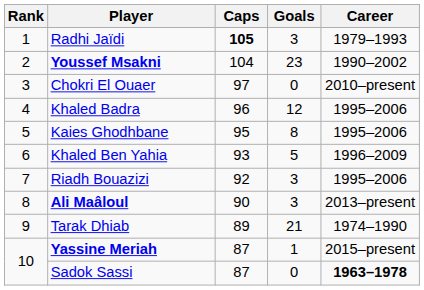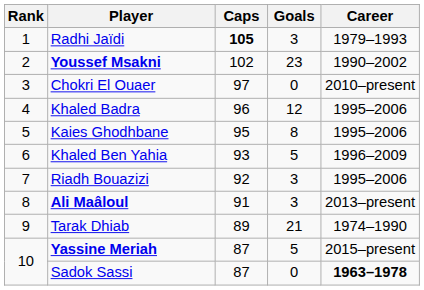 <table class="wikitable sortable" style="text-align:center">
 <tr>
 <th width=30px>Rank</th>
 <th width=175px>Player</th>
 <th width=50px>Caps</th>
 <th width=50px>Goals</th>
 <th width=100px>Career</th>
 </tr>
 <tr>
 <td>1</td>
 <td style="text-align:left;"><a href='#'>Radhi Jaïdi</a></td>
 <td><strong>105</strong></td>
 <td>3</td>
 <td>1979–1993</td>
 </tr>
 <tr>
 <td>2</td>
 <td style="text-align:left;"><strong><a href='#'>Youssef Msakni</a></strong></td>
-<td>104</td>
+<td>102</td>
 <td>23</td>
 <td>1990–2002</td>
 </tr>
 <tr>
 <td>3</td>
 <td style="text-align:left;"><a href='#'>Chokri El Ouaer</a></td>
 <td>97</td>
 <td>0</td>
 <td>2010–present</td>
 </tr>
 <tr>
 <td>4</td>
 <td style="text-align:left;"><a href='#'>Khaled Badra</a></td>
 <td>96</td>
 <td>12</td>
 <td>1995–2006</td>
 </tr>
 <tr>
 <td>5</td>
 <td style="text-align:left;"><a href='#'>Kaies Ghodhbane</a></td>
 <td>95</td>
 <td>8</td>
 <td>1995–2006</td>
 </tr>
 <tr>
 <td>6</td>
 <td style="text-align:left;"><a href='#'>Khaled Ben Yahia</a></td>
 <td>93</td>
 <td>5</td>
 <td>1996–2009</td>
 </tr>
 <tr>
 <td>7</td>
 <td style="text-align:left;"><a href='#'>Riadh Bouazizi</a></td>
 <td>92</td>
 <td>3</td>
 <td>1995–2006</td>
 </tr>
 <tr>
 <td>8</td>
 <td style="text-align:left;"><strong><a href='#'>Ali Maâloul</a></strong></td>
-<td>90</td>
+<td>91</td>
 <td>3</td>
 <td>2013–present</td>
 </tr>
 <tr>
 <td>9</td>
 <td style="text-align:left;"><a href='#'>Tarak Dhiab</a></td>
 <td>89</td>
 <td>21</td>
 <td>1974–1990</td>
 </tr>
 <tr>
 <td rowspan="2">10</td>
 <td style="text-align:left;"><strong><a href='#'>Yassine Meriah</a></strong></td>
 <td>87</td>
-<td>1</td>
+<td>5</td>
 <td>2015–present</td>
 </tr>
 <tr>
 <td style="text-align:left;"><a href='#'>Sadok Sassi</a></td>
 <td>87</td>
 <td>0</td>
 <td><strong>1963–1978</strong></td>
 </tr>
 </table>
